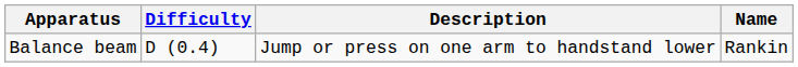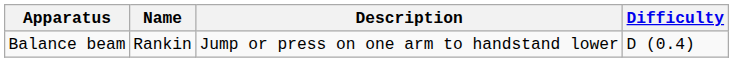 <table class="wikitable">
 <tr>
 <th>Apparatus</th>
+<th>Name</th>
+<th>Description</th>
 <th><a href='#'>Difficulty</a></th>
-<th>Description</th>
-<th>Name</th>
 </tr>
 <tr>
 <td>Balance beam</td>
+<td>Rankin</td>
+<td>Jump or press on one arm to handstand lower</td>
 <td>D (0.4)</td>
-<td>Jump or press on one arm to handstand lower</td>
-<td>Rankin</td>
 </tr>
 </table>
